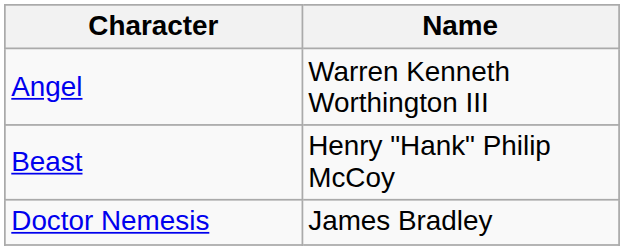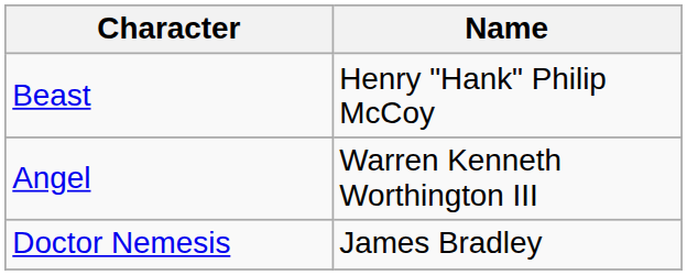 <table class="wikitable sortable" style="width:40%;">
 <tr>
 <th style="width:20%;">Character</th>
 <th style="width:20%;">Name</th>
 </tr>
 <tr>
+<td><a href='#'>Beast</a></td>
+<td>Henry "Hank" Philip McCoy</td>
+</tr>
+<tr>
 <td><a href='#'>Angel</a></td>
 <td>Warren Kenneth Worthington III</td>
-</tr>
-<tr>
-<td><a href='#'>Beast</a></td>
-<td>Henry "Hank" Philip McCoy</td>
 </tr>
 <tr>
 <td><a href='#'>Doctor Nemesis</a></td>
 <td>James Bradley</td>
 </tr>
 </table>
